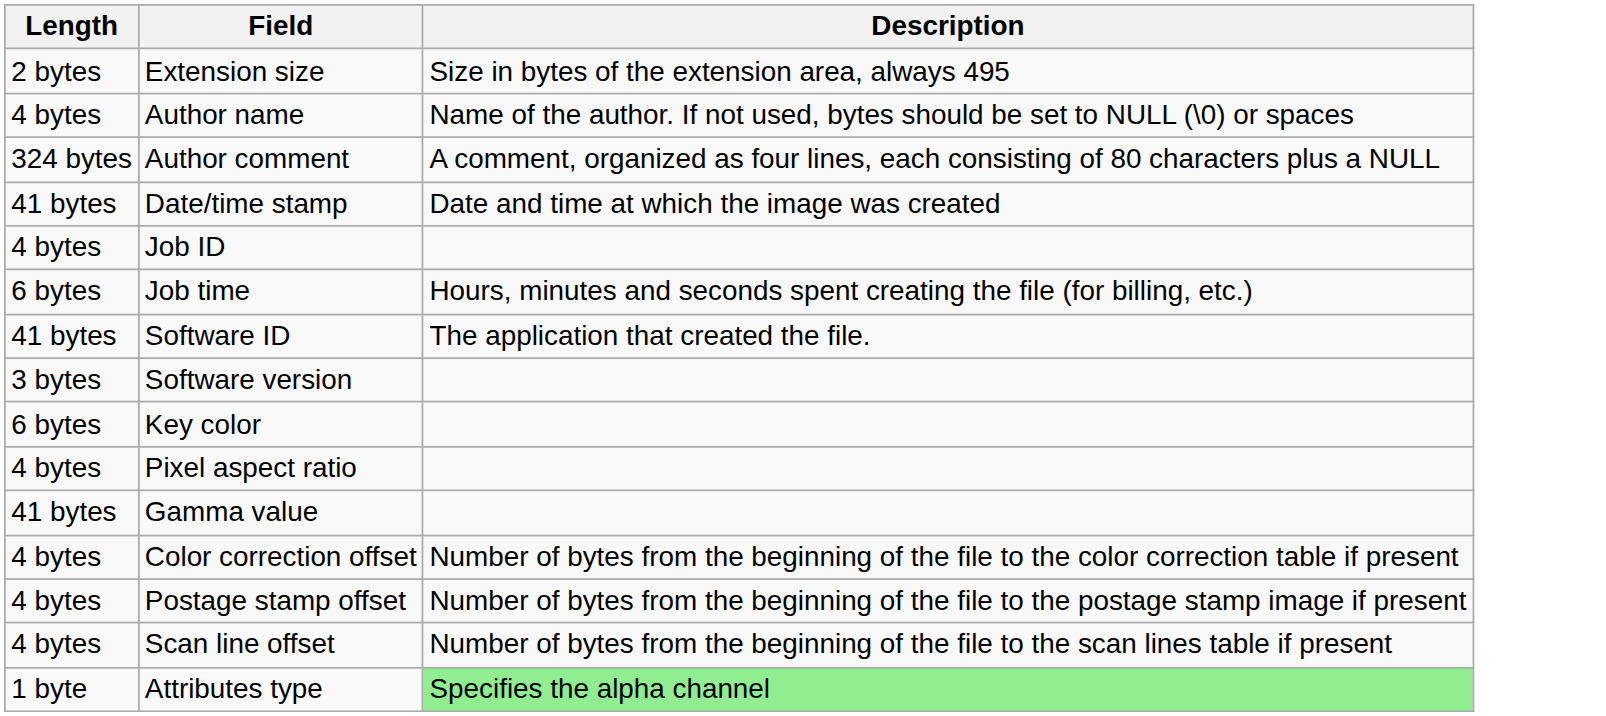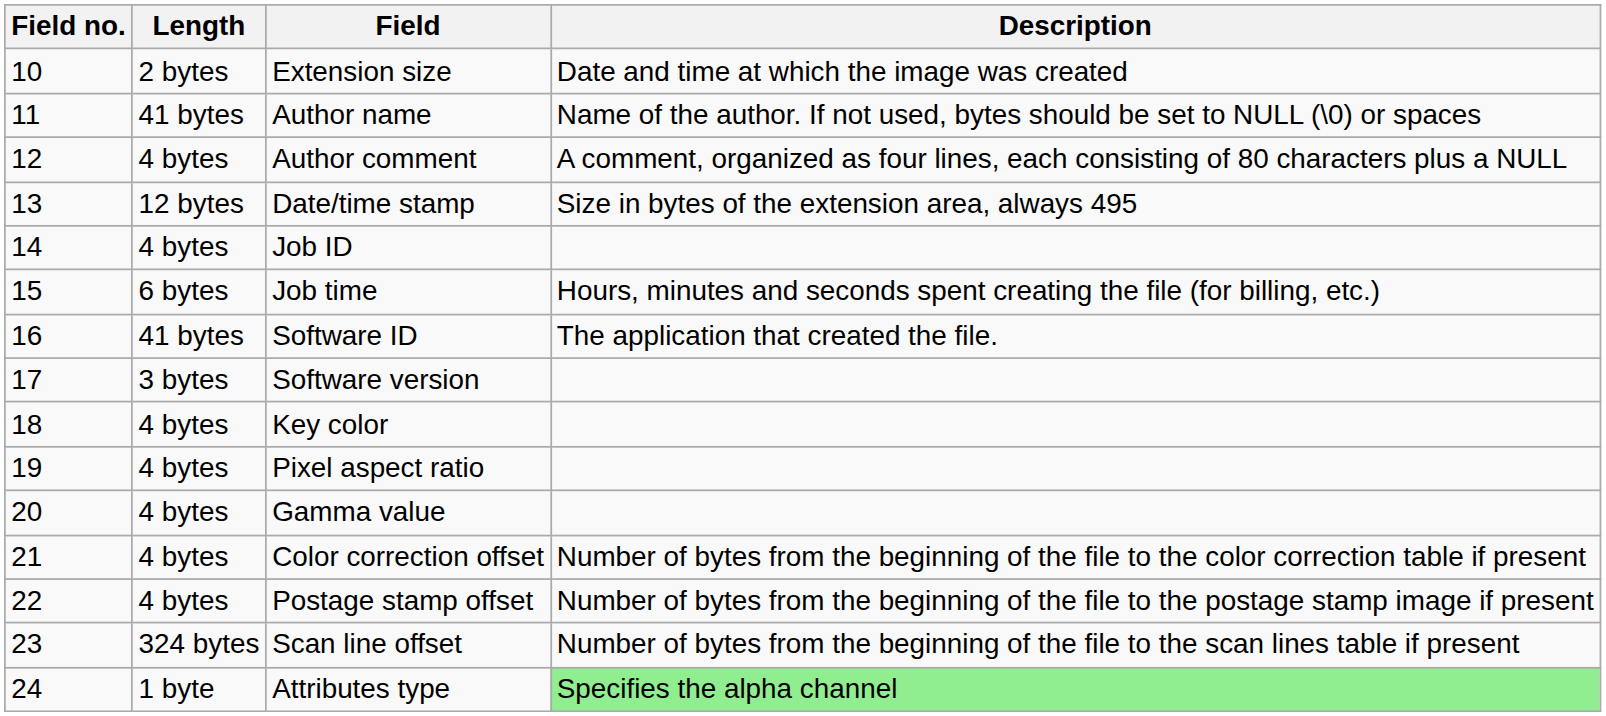 <table class="wikitable">
 <tr>
+<th>Field no.</th>
 <th>Length</th>
 <th>Field</th>
 <th>Description</th>
 </tr>
 <tr>
+<td>10</td>
 <td>2 bytes</td>
 <td>Extension size</td>
-<td>Size in bytes of the extension area, always 495</td>
+<td>Date and time at which the image was created</td>
 </tr>
 <tr>
-<td>4 bytes</td>
+<td>11</td>
+<td>41 bytes</td>
 <td>Author name</td>
 <td>Name of the author. If not used, bytes should be set to NULL (\0) or spaces</td>
 </tr>
 <tr>
-<td>324 bytes</td>
+<td>12</td>
+<td>4 bytes</td>
 <td>Author comment</td>
 <td>A comment, organized as four lines, each consisting of 80 characters plus a NULL</td>
 </tr>
 <tr>
-<td>41 bytes</td>
+<td>13</td>
+<td>12 bytes</td>
 <td>Date/time stamp</td>
-<td>Date and time at which the image was created</td>
+<td>Size in bytes of the extension area, always 495</td>
 </tr>
 <tr>
+<td>14</td>
 <td>4 bytes</td>
 <td>Job ID</td>
 <td></td>
 </tr>
 <tr>
+<td>15</td>
 <td>6 bytes</td>
 <td>Job time</td>
 <td>Hours, minutes and seconds spent creating the file (for billing, etc.)</td>
 </tr>
 <tr>
+<td>16</td>
 <td>41 bytes</td>
 <td>Software ID</td>
 <td>The application that created the file.</td>
 </tr>
 <tr>
+<td>17</td>
 <td>3 bytes</td>
 <td>Software version</td>
 <td></td>
 </tr>
 <tr>
-<td>6 bytes</td>
+<td>18</td>
+<td>4 bytes</td>
 <td>Key color</td>
 <td></td>
 </tr>
 <tr>
+<td>19</td>
 <td>4 bytes</td>
 <td>Pixel aspect ratio</td>
 <td></td>
 </tr>
 <tr>
-<td>41 bytes</td>
+<td>20</td>
+<td>4 bytes</td>
 <td>Gamma value</td>
 <td></td>
 </tr>
 <tr>
+<td>21</td>
 <td>4 bytes</td>
 <td>Color correction offset</td>
 <td>Number of bytes from the beginning of the file to the color correction table if present</td>
 </tr>
 <tr>
+<td>22</td>
 <td>4 bytes</td>
 <td>Postage stamp offset</td>
 <td>Number of bytes from the beginning of the file to the postage stamp image if present</td>
 </tr>
 <tr>
-<td>4 bytes</td>
+<td>23</td>
+<td>324 bytes</td>
 <td>Scan line offset</td>
 <td>Number of bytes from the beginning of the file to the scan lines table if present</td>
 </tr>
 <tr>
+<td>24</td>
 <td>1 byte</td>
 <td>Attributes type</td>
 <td style="background: lightgreen;">Specifies the alpha channel</td>
 </tr>
 </table>
